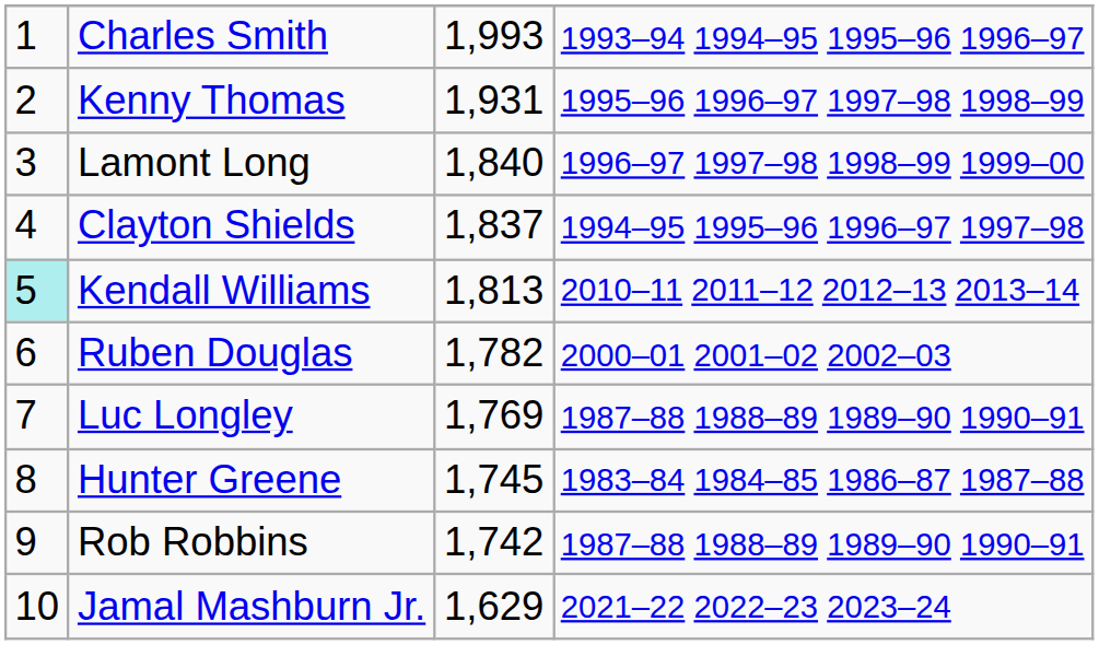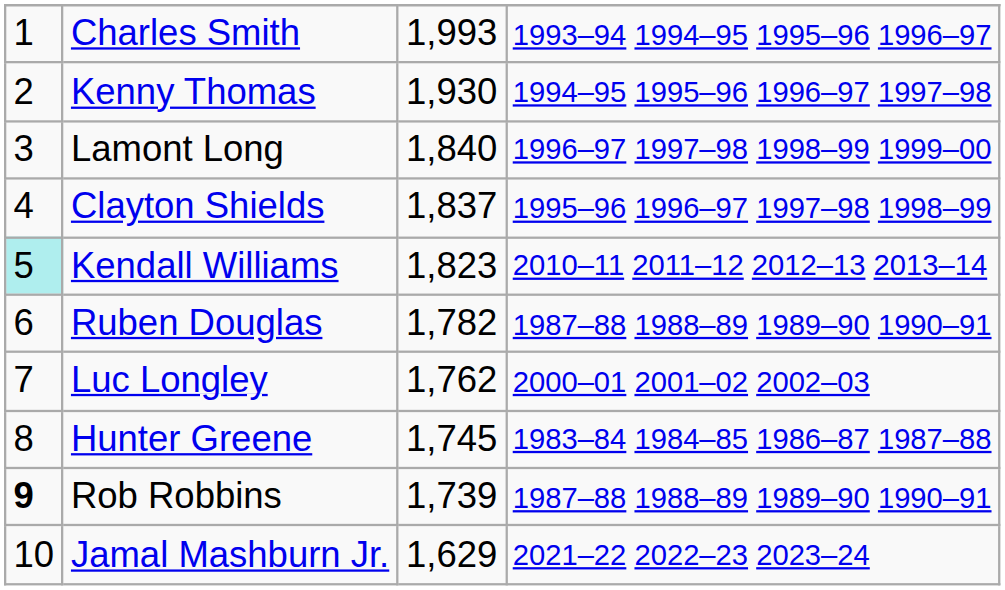 <table class="wikitable">
 <tr>
 </tr>
 <tr>
 <td>1</td>
 <td><a href='#'>Charles Smith</a></td>
 <td>1,993</td>
 <td style="font-size:80%;"><a href='#'>1993–94</a> <a href='#'>1994–95</a> <a href='#'>1995–96</a> <a href='#'>1996–97</a></td>
 </tr>
 <tr>
 <td>2</td>
 <td><a href='#'>Kenny Thomas</a></td>
-<td>1,931</td>
-<td style="font-size:80%;"><a href='#'>1995–96</a> <a href='#'>1996–97</a> <a href='#'>1997–98</a> <a href='#'>1998–99</a></td>
+<td>1,930</td>
+<td style="font-size:80%;"><a href='#'>1994–95</a> <a href='#'>1995–96</a> <a href='#'>1996–97</a> <a href='#'>1997–98</a></td>
 </tr>
 <tr>
 <td>3</td>
 <td>Lamont Long</td>
 <td>1,840</td>
 <td style="font-size:80%;"><a href='#'>1996–97</a> <a href='#'>1997–98</a> <a href='#'>1998–99</a> <a href='#'>1999–00</a></td>
 </tr>
 <tr>
 <td>4</td>
 <td><a href='#'>Clayton Shields</a></td>
 <td>1,837</td>
-<td style="font-size:80%;"><a href='#'>1994–95</a> <a href='#'>1995–96</a> <a href='#'>1996–97</a> <a href='#'>1997–98</a></td>
+<td style="font-size:80%;"><a href='#'>1995–96</a> <a href='#'>1996–97</a> <a href='#'>1997–98</a> <a href='#'>1998–99</a></td>
 </tr>
 <tr>
 <td style="background: paleturquoise;">5</td>
 <td><a href='#'>Kendall Williams</a></td>
-<td>1,813</td>
+<td>1,823</td>
 <td style="font-size:80%;"><a href='#'>2010–11</a> <a href='#'>2011–12</a> <a href='#'>2012–13</a> <a href='#'>2013–14</a></td>
 </tr>
 <tr>
 <td>6</td>
 <td><a href='#'>Ruben Douglas</a></td>
 <td>1,782</td>
-<td style="font-size:80%;"><a href='#'>2000–01</a> <a href='#'>2001–02</a> <a href='#'>2002–03</a></td>
+<td style="font-size:80%;"><a href='#'>1987–88</a> <a href='#'>1988–89</a> <a href='#'>1989–90</a> <a href='#'>1990–91</a></td>
 </tr>
 <tr>
 <td>7</td>
 <td><a href='#'>Luc Longley</a></td>
-<td>1,769</td>
-<td style="font-size:80%;"><a href='#'>1987–88</a> <a href='#'>1988–89</a> <a href='#'>1989–90</a> <a href='#'>1990–91</a></td>
+<td>1,762</td>
+<td style="font-size:80%;"><a href='#'>2000–01</a> <a href='#'>2001–02</a> <a href='#'>2002–03</a></td>
 </tr>
 <tr>
 <td>8</td>
 <td><a href='#'>Hunter Greene</a></td>
 <td>1,745</td>
 <td style="font-size:80%;"><a href='#'>1983–84</a> <a href='#'>1984–85</a> <a href='#'>1986–87</a> <a href='#'>1987–88</a></td>
 </tr>
 <tr>
-<td>9</td>
+<td><strong>9</strong></td>
 <td>Rob Robbins</td>
-<td>1,742</td>
+<td>1,739</td>
 <td style="font-size:80%;"><a href='#'>1987–88</a> <a href='#'>1988–89</a> <a href='#'>1989–90</a> <a href='#'>1990–91</a></td>
 </tr>
 <tr>
 <td>10</td>
 <td><a href='#'>Jamal Mashburn Jr.</a></td>
 <td>1,629</td>
 <td style="font-size:80%;"><a href='#'>2021–22</a> <a href='#'>2022–23</a> <a href='#'>2023–24</a></td>
 </tr>
 </table>
